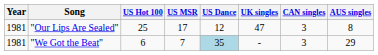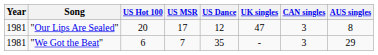 <table class="wikitable" border="1">
 <tr>
 <th align="center">Year</th>
 <th align="left">Song</th>
 <th align="center"><small><a href='#'>US Hot 100</a></small></th>
 <th align="center"><small><a href='#'>US MSR</a></small></th>
 <th align="center"><small><a href='#'>US Dance</a></small></th>
 <th align="center"><small><a href='#'>UK singles</a></small></th>
 <th align="center"><small><a href='#'>CAN singles</a></small></th>
 <th align="center"><small><a href='#'>AUS singles</a></small></th>
 </tr>
 <tr>
 <td align="center">1981</td>
 <td align="left">"<a href='#'>Our Lips Are Sealed</a>"</td>
-<td align="center">25</td>
+<td align="center">20</td>
 <td align="center">17</td>
 <td align="center">12</td>
 <td align="center">47</td>
 <td align="center">3</td>
 <td align="center">8</td>
 </tr>
 <tr>
 <td align="center">1981</td>
 <td align="left">"<a href='#'>We Got the Beat</a>"</td>
 <td align="center">6</td>
 <td align="center">7</td>
-<td align="center" style="background: lightblue;">35</td>
+<td align="center">35</td>
 <td align="center">-</td>
 <td align="center">3</td>
 <td align="center">29</td>
 </tr>
 </table>
